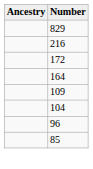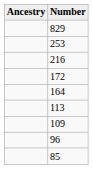 <table style="float: center;" class="wikitable">
 <tr>
 <th style="background:#efefef;">Ancestry</th>
 <th style="background:#efefef;">Number</th>
 </tr>
 <tr>
 <td></td>
 <td>829</td>
+</tr>
+<tr>
+<td></td>
+<td>253</td>
 </tr>
 <tr>
 <td></td>
 <td>216</td>
 </tr>
 <tr>
 <td></td>
 <td>172</td>
 </tr>
 <tr>
 <td></td>
 <td>164</td>
 </tr>
 <tr>
 <td></td>
-<td>109</td>
+<td>113</td>
 </tr>
 <tr>
 <td></td>
-<td>104</td>
+<td>109</td>
 </tr>
 <tr>
 <td></td>
 <td>96</td>
 </tr>
 <tr>
 <td></td>
 <td>85</td>
 </tr>
 </table>
